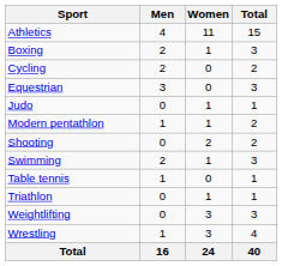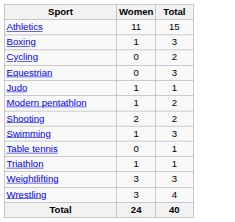 <table class="wikitable sortable" style="text-align:center;">
 <tr>
 <th width=180>Sport</th>
-<th width=55>Men</th>
 <th width=55>Women</th>
 <th width=55>Total</th>
 </tr>
 <tr>
 <td align=left><a href='#'>Athletics</a></td>
-<td>4</td>
 <td>11</td>
 <td>15</td>
 </tr>
 <tr>
 <td align=left><a href='#'>Boxing</a></td>
-<td>2</td>
 <td>1</td>
 <td>3</td>
 </tr>
 <tr>
 <td align=left><a href='#'>Cycling</a></td>
-<td>2</td>
 <td>0</td>
 <td>2</td>
 </tr>
 <tr>
 <td align=left><a href='#'>Equestrian</a></td>
-<td>3</td>
 <td>0</td>
 <td>3</td>
 </tr>
 <tr>
 <td align=left><a href='#'>Judo</a></td>
-<td>0</td>
 <td>1</td>
 <td>1</td>
 </tr>
 <tr>
 <td align=left><a href='#'>Modern pentathlon</a></td>
 <td>1</td>
-<td>1</td>
 <td>2</td>
 </tr>
 <tr>
 <td align=left><a href='#'>Shooting</a></td>
-<td>0</td>
 <td>2</td>
 <td>2</td>
 </tr>
 <tr>
 <td align=left><a href='#'>Swimming</a></td>
-<td>2</td>
 <td>1</td>
 <td>3</td>
 </tr>
 <tr>
 <td align=left><a href='#'>Table tennis</a></td>
-<td>1</td>
 <td>0</td>
 <td>1</td>
 </tr>
 <tr>
 <td align=left><a href='#'>Triathlon</a></td>
-<td>0</td>
 <td>1</td>
 <td>1</td>
 </tr>
 <tr>
 <td align=left><a href='#'>Weightlifting</a></td>
-<td>0</td>
 <td>3</td>
 <td>3</td>
 </tr>
 <tr>
 <td align=left><a href='#'>Wrestling</a></td>
-<td>1</td>
 <td>3</td>
 <td>4</td>
 </tr>
 <tr>
 <th>Total</th>
-<th>16</th>
 <th>24</th>
 <th>40</th>
 </tr>
 </table>
